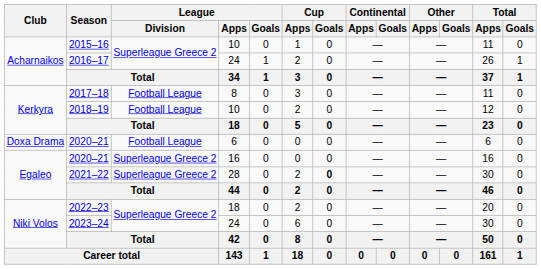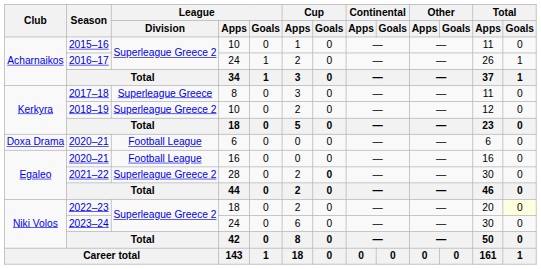 <table class="wikitable" style="text-align:center">
 <tr>
 <th rowspan=2>Club</th>
 <th rowspan=2>Season</th>
 <th colspan=3>League</th>
 <th colspan=2>Cup</th>
 <th colspan=2>Continental</th>
 <th colspan=2>Other</th>
 <th colspan=2>Total</th>
 </tr>
 <tr>
 <th>Division</th>
 <th>Apps</th>
 <th>Goals</th>
 <th>Apps</th>
 <th>Goals</th>
 <th>Apps</th>
 <th>Goals</th>
 <th>Apps</th>
 <th>Goals</th>
 <th>Apps</th>
 <th>Goals</th>
 </tr>
 <tr>
 <td rowspan="3"><a href='#'>Acharnaikos</a></td>
 <td><a href='#'>2015–16</a></td>
 <td rowspan="2"><a href='#'>Superleague Greece 2</a></td>
 <td>10</td>
 <td>0</td>
 <td>1</td>
 <td>0</td>
 <td colspan="2">—</td>
 <td colspan="2">—</td>
 <td>11</td>
 <td>0</td>
 </tr>
 <tr>
 <td><a href='#'>2016–17</a></td>
 <td>24</td>
 <td>1</td>
 <td>2</td>
 <td>0</td>
 <td colspan="2">—</td>
 <td colspan="2">—</td>
 <td>26</td>
 <td>1</td>
 </tr>
 <tr>
 <th colspan="2">Total</th>
 <th>34</th>
 <th>1</th>
 <th>3</th>
 <th>0</th>
 <th colspan="2">—</th>
 <th colspan="2">—</th>
 <th>37</th>
 <th>1</th>
 </tr>
 <tr>
 <td rowspan="3"><a href='#'>Kerkyra</a></td>
 <td><a href='#'>2017–18</a></td>
-<td><a href='#'>Football League</a></td>
+<td><a href='#'>Superleague Greece</a></td>
 <td>8</td>
 <td>0</td>
 <td>3</td>
 <td>0</td>
 <td colspan="2">—</td>
 <td colspan="2">—</td>
 <td>11</td>
 <td>0</td>
 </tr>
 <tr>
 <td><a href='#'>2018–19</a></td>
-<td><a href='#'>Football League</a></td>
+<td><a href='#'>Superleague Greece 2</a></td>
 <td>10</td>
 <td>0</td>
 <td>2</td>
 <td>0</td>
 <td colspan="2">—</td>
 <td colspan="2">—</td>
 <td>12</td>
 <td>0</td>
 </tr>
 <tr>
 <th colspan="2">Total</th>
 <th>18</th>
 <th>0</th>
 <th>5</th>
 <th>0</th>
 <th colspan="2">—</th>
 <th colspan="2">—</th>
 <th>23</th>
 <th>0</th>
 </tr>
 <tr>
 <td><a href='#'>Doxa Drama</a></td>
 <td><a href='#'>2020–21</a></td>
 <td><a href='#'>Football League</a></td>
 <td>6</td>
 <td>0</td>
 <td>0</td>
 <td>0</td>
 <td colspan="2">—</td>
 <td colspan="2">—</td>
 <td>6</td>
 <td>0</td>
 </tr>
 <tr>
 <td rowspan="3"><a href='#'>Egaleo</a></td>
 <td><a href='#'>2020–21</a></td>
-<td><a href='#'>Superleague Greece 2</a></td>
+<td><a href='#'>Football League</a></td>
 <td>16</td>
 <td>0</td>
 <td>0</td>
 <td>0</td>
 <td colspan="2">—</td>
 <td colspan="2">—</td>
 <td>16</td>
 <td>0</td>
 </tr>
 <tr>
 <td><a href='#'>2021–22</a></td>
 <td><a href='#'>Superleague Greece 2</a></td>
 <td>28</td>
 <td>0</td>
 <td>2</td>
 <td><strong>0</strong></td>
 <td colspan="2">—</td>
 <td colspan="2">—</td>
 <td>30</td>
 <td>0</td>
 </tr>
 <tr>
 <th colspan="2">Total</th>
 <th>44</th>
 <th>0</th>
 <th>2</th>
 <th>0</th>
 <th colspan="2">—</th>
 <th colspan="2">—</th>
 <th>46</th>
 <th>0</th>
 </tr>
 <tr>
 <td rowspan="3"><a href='#'>Niki Volos</a></td>
 <td><a href='#'>2022–23</a></td>
 <td rowspan="2"><a href='#'>Superleague Greece 2</a></td>
 <td>18</td>
 <td>0</td>
 <td>2</td>
 <td>0</td>
 <td colspan="2">—</td>
 <td colspan="2">—</td>
 <td>20</td>
-<td>0</td>
+<td style="background: lightyellow;">0</td>
 </tr>
 <tr>
 <td><a href='#'>2023–24</a></td>
 <td>24</td>
 <td>0</td>
 <td>6</td>
 <td>0</td>
 <td colspan="2">—</td>
 <td colspan="2">—</td>
 <td>30</td>
 <td>0</td>
 </tr>
 <tr>
 <th colspan="2">Total</th>
 <th>42</th>
 <th>0</th>
 <th>8</th>
 <th>0</th>
 <th colspan="2">—</th>
 <th colspan="2">—</th>
 <th>50</th>
 <th>0</th>
 </tr>
 <tr>
 <th colspan="3">Career total</th>
 <th>143</th>
 <th>1</th>
 <th>18</th>
 <th>0</th>
 <th>0</th>
 <th>0</th>
 <th>0</th>
 <th>0</th>
 <th>161</th>
 <th>1</th>
 </tr>
 </table>
